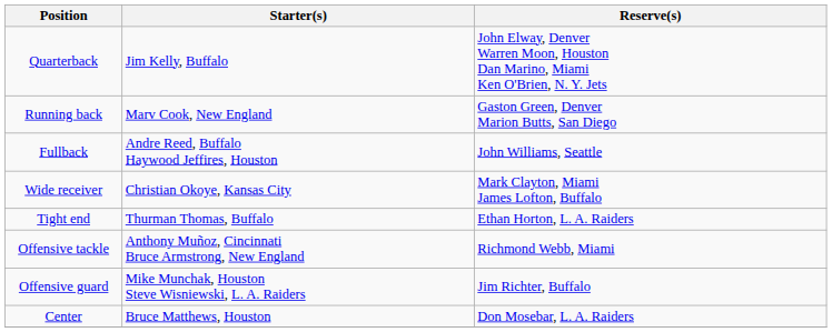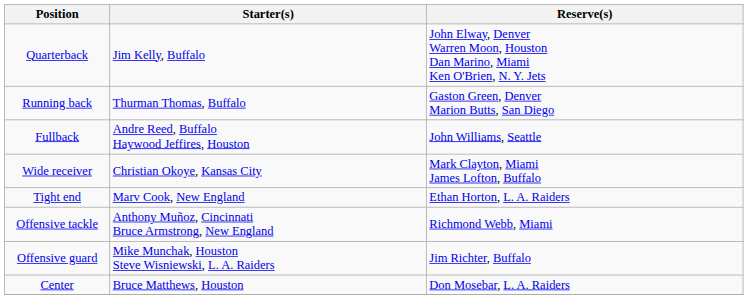 <table class="wikitable" width=75%>
 <tr>
 <th width=10%>Position</th>
 <th width=30%>Starter(s)</th>
 <th width=30%>Reserve(s)</th>
 </tr>
 <tr>
 <td align=center><a href='#'>Quarterback</a></td>
 <td> <a href='#'>Jim Kelly</a>, <a href='#'>Buffalo</a></td>
 <td> <a href='#'>John Elway</a>, <a href='#'>Denver</a><br> <a href='#'>Warren Moon</a>, <a href='#'>Houston</a><br> <a href='#'>Dan Marino</a>, <a href='#'>Miami</a><br> <a href='#'>Ken O'Brien</a>, <a href='#'>N. Y. Jets</a></td>
 </tr>
 <tr>
 <td align=center><a href='#'>Running back</a></td>
-<td> <a href='#'>Marv Cook</a>, <a href='#'>New England</a></td>
+<td> <a href='#'>Thurman Thomas</a>, <a href='#'>Buffalo</a></td>
 <td> <a href='#'>Gaston Green</a>, <a href='#'>Denver</a><br> <a href='#'>Marion Butts</a>, <a href='#'>San Diego</a></td>
 </tr>
 <tr>
 <td align=center><a href='#'>Fullback</a></td>
 <td> <a href='#'>Andre Reed</a>, <a href='#'>Buffalo</a><br> <a href='#'>Haywood Jeffires</a>, <a href='#'>Houston</a></td>
 <td> <a href='#'>John Williams</a>, <a href='#'>Seattle</a></td>
 </tr>
 <tr>
 <td align=center><a href='#'>Wide receiver</a></td>
 <td> <a href='#'>Christian Okoye</a>, <a href='#'>Kansas City</a></td>
 <td> <a href='#'>Mark Clayton</a>, <a href='#'>Miami</a><br> <a href='#'>James Lofton</a>, <a href='#'>Buffalo</a></td>
 </tr>
 <tr>
 <td align=center><a href='#'>Tight end</a></td>
-<td> <a href='#'>Thurman Thomas</a>, <a href='#'>Buffalo</a></td>
+<td> <a href='#'>Marv Cook</a>, <a href='#'>New England</a></td>
 <td> <a href='#'>Ethan Horton</a>, <a href='#'>L. A. Raiders</a></td>
 </tr>
 <tr>
 <td align=center><a href='#'>Offensive tackle</a></td>
 <td> <a href='#'>Anthony Muñoz</a>, <a href='#'>Cincinnati</a><br> <a href='#'>Bruce Armstrong</a>, <a href='#'>New England</a></td>
 <td> <a href='#'>Richmond Webb</a>, <a href='#'>Miami</a></td>
 </tr>
 <tr>
 <td align=center><a href='#'>Offensive guard</a></td>
 <td> <a href='#'>Mike Munchak</a>, <a href='#'>Houston</a><br> <a href='#'>Steve Wisniewski</a>, <a href='#'>L. A. Raiders</a></td>
 <td> <a href='#'>Jim Richter</a>, <a href='#'>Buffalo</a></td>
 </tr>
 <tr>
 <td align=center><a href='#'>Center</a></td>
 <td> <a href='#'>Bruce Matthews</a>, <a href='#'>Houston</a></td>
 <td> <a href='#'>Don Mosebar</a>, <a href='#'>L. A. Raiders</a></td>
 </tr>
 <tr>
 </tr>
 </table>
